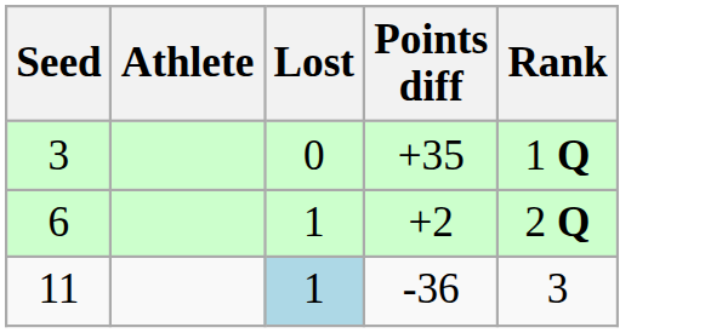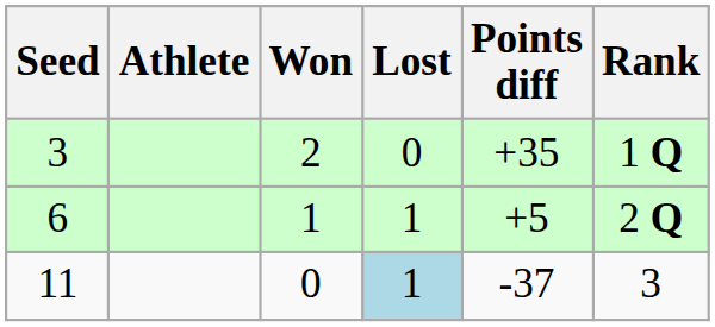 <table class="wikitable">
 <tr>
 <th>Seed</th>
 <th>Athlete</th>
+<th>Won</th>
 <th>Lost</th>
 <th>Points<br>diff</th>
 <th>Rank</th>
 </tr>
 <tr bgcolor="#ccffcc">
 <td align="center">3</td>
 <td><strong></strong></td>
+<td align="center">2</td>
 <td align="center">0</td>
 <td align="center">+35</td>
 <td align="center">1 <strong>Q</strong></td>
 </tr>
 <tr bgcolor="#ccffcc">
 <td align="center">6</td>
 <td><strong></strong></td>
 <td align="center">1</td>
-<td align="center">+2</td>
+<td align="center">1</td>
+<td align="center">+5</td>
 <td align="center">2 <strong>Q</strong></td>
 </tr>
 <tr>
 <td align="center">11</td>
 <td></td>
+<td align="center">0</td>
 <td align="center" style="background: lightblue;">1</td>
-<td align="center">-36</td>
+<td align="center">-37</td>
 <td align="center">3 <strong></strong></td>
 </tr>
 </table>
